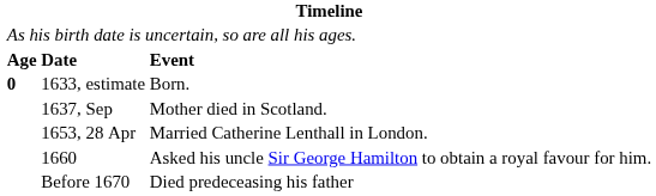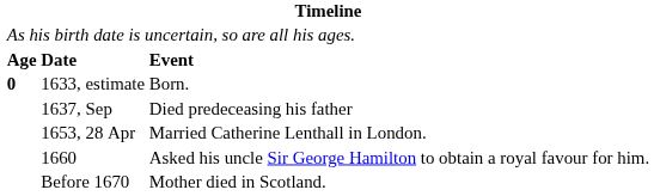 <table>
 <tr>
 <th colspan=3>Timeline</th>
 </tr>
 <tr>
 <td colspan=3><em>As his birth date is uncertain, so are all his ages.</em></td>
 </tr>
 <tr>
 <th align="left">Age</th>
 <th align="left">Date</th>
 <th align="left">Event</th>
 </tr>
 <tr>
 <td><strong>0</strong></td>
 <td>1633, estimate</td>
 <td>Born.</td>
 </tr>
 <tr>
 <td></td>
 <td>1637, Sep</td>
-<td>Mother died in Scotland.</td>
+<td>Died predeceasing his father</td>
 </tr>
 <tr>
 <td></td>
 <td>1653, 28 Apr</td>
 <td>Married Catherine Lenthall in London.</td>
 </tr>
 <tr>
 <td></td>
 <td>1660</td>
 <td>Asked his uncle <a href='#'>Sir George Hamilton</a> to obtain a royal favour for him.</td>
 </tr>
 <tr>
 <td></td>
 <td>Before 1670</td>
-<td>Died predeceasing his father</td>
+<td>Mother died in Scotland.</td>
 </tr>
 </table>
